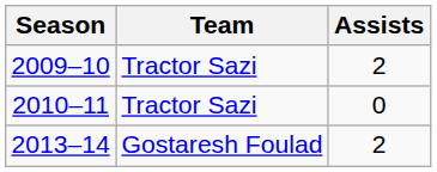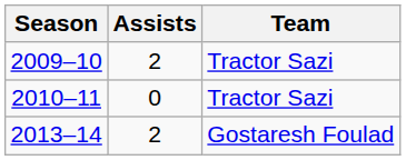 <table class="wikitable" style="text-align: center;">
 <tr>
 <th>Season</th>
+<th>Assists</th>
 <th>Team</th>
-<th>Assists</th>
 </tr>
 <tr>
 <td><a href='#'>2009–10</a></td>
+<td>2</td>
 <td align="left"><a href='#'>Tractor Sazi</a></td>
-<td>2</td>
 </tr>
 <tr>
 <td><a href='#'>2010–11</a></td>
+<td>0</td>
 <td align="left"><a href='#'>Tractor Sazi</a></td>
-<td>0</td>
 </tr>
 <tr>
 <td><a href='#'>2013–14</a></td>
+<td>2</td>
 <td align="left"><a href='#'>Gostaresh Foulad</a></td>
-<td>2</td>
 </tr>
 </table>
